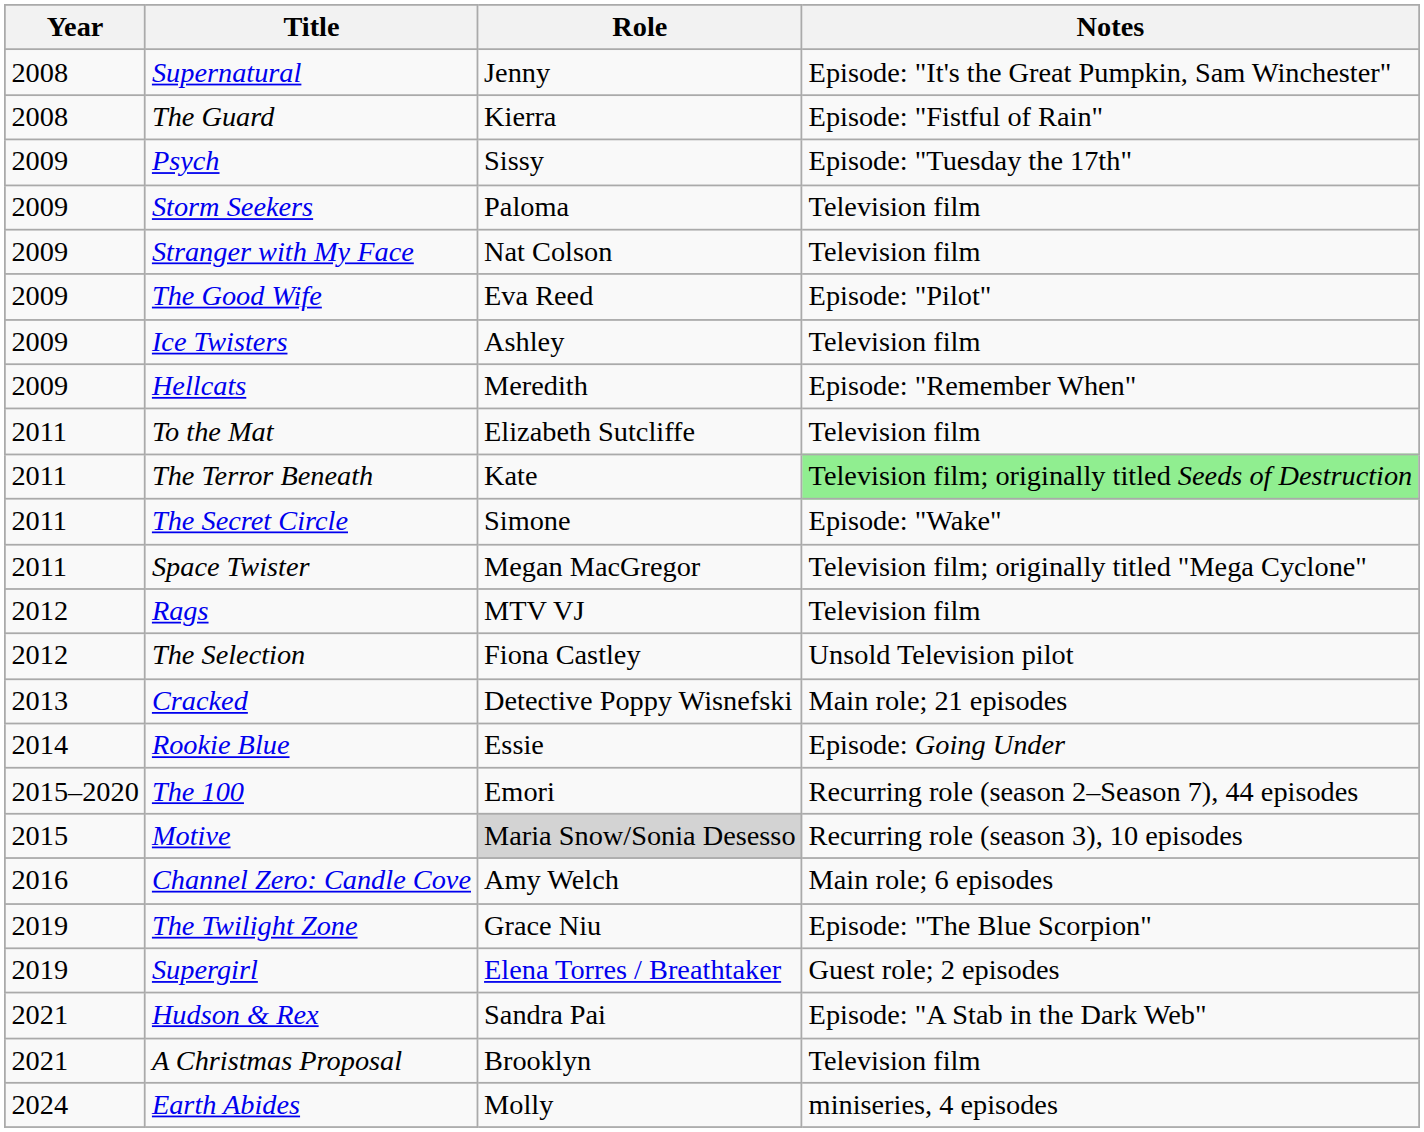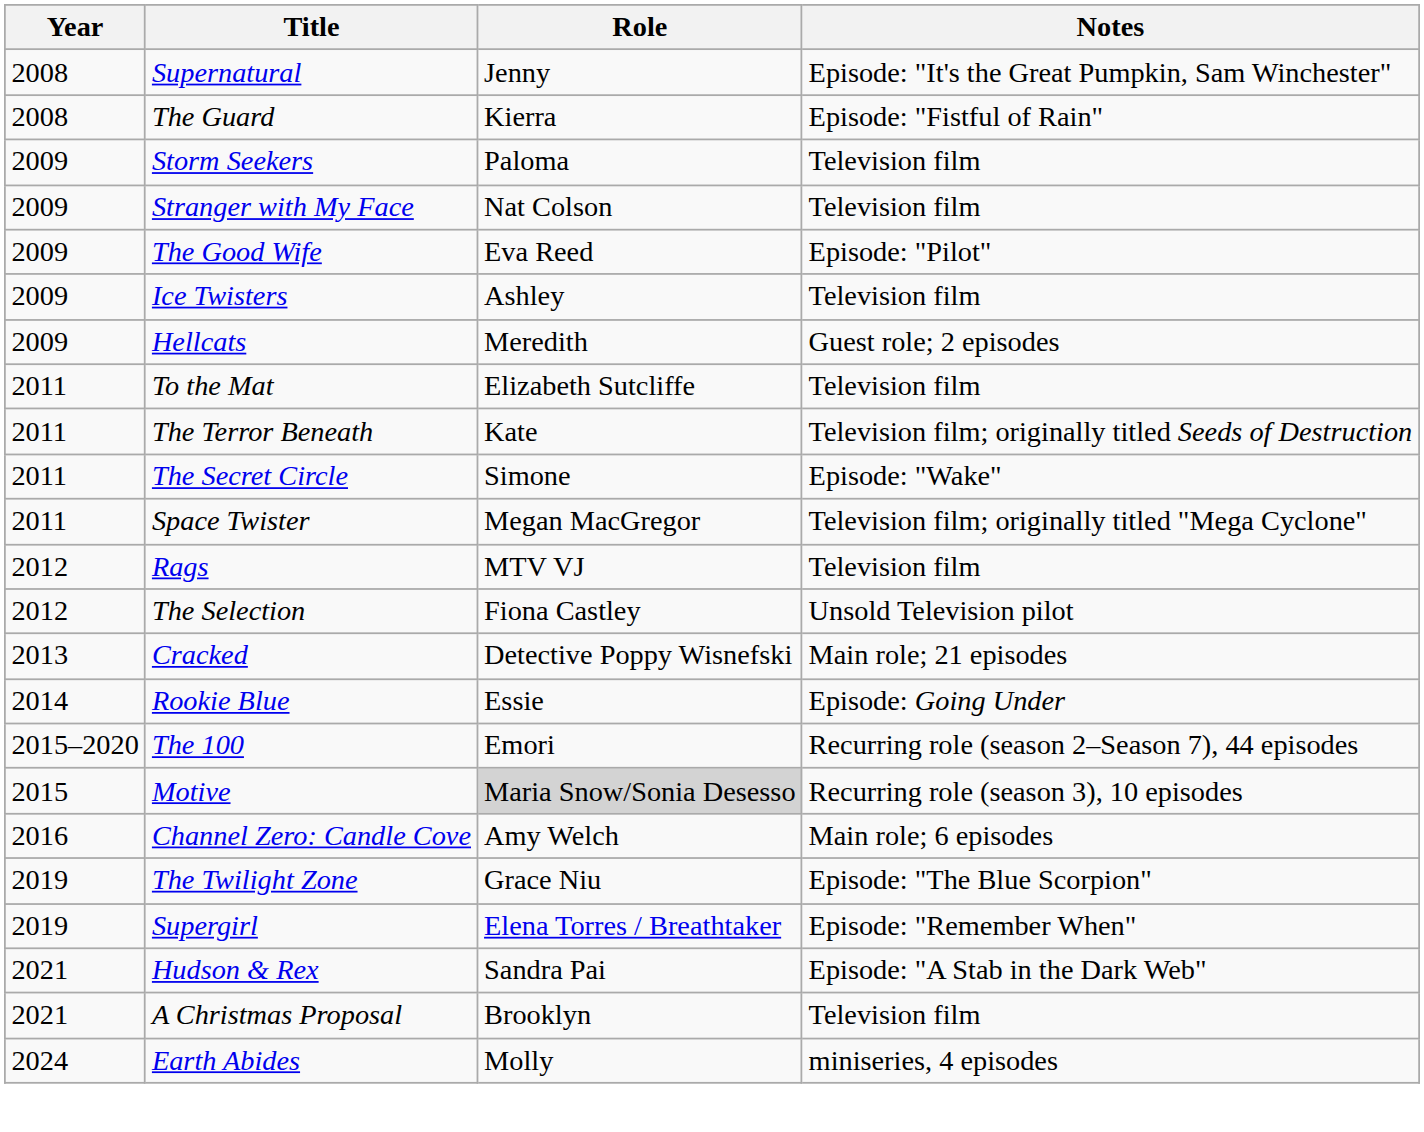 <table class="wikitable sortable">
 <tr>
 <th>Year</th>
 <th>Title</th>
 <th>Role</th>
 <th class="unsortable">Notes</th>
 </tr>
 <tr>
 <td>2008</td>
 <td><em><a href='#'>Supernatural</a></em></td>
 <td>Jenny</td>
 <td>Episode: "It's the Great Pumpkin, Sam Winchester"</td>
 </tr>
 <tr>
 <td>2008</td>
 <td data-sort-value="Guard, The"><em>The Guard</em></td>
 <td>Kierra</td>
 <td>Episode: "Fistful of Rain"</td>
-</tr>
-<tr>
-<td>2009</td>
-<td><em><a href='#'>Psych</a></em></td>
-<td>Sissy</td>
-<td>Episode: "Tuesday the 17th"</td>
 </tr>
 <tr>
 <td>2009</td>
 <td><em><a href='#'>Storm Seekers</a></em></td>
 <td>Paloma</td>
 <td>Television film</td>
 </tr>
 <tr>
 <td>2009</td>
 <td><em><a href='#'>Stranger with My Face</a></em></td>
 <td>Nat Colson</td>
 <td>Television film</td>
 </tr>
 <tr>
 <td>2009</td>
 <td data-sort-value="Good Wife, The"><em><a href='#'>The Good Wife</a></em></td>
 <td>Eva Reed</td>
 <td>Episode: "Pilot"</td>
 </tr>
 <tr>
 <td>2009</td>
 <td><em><a href='#'>Ice Twisters</a></em></td>
 <td>Ashley</td>
 <td>Television film</td>
 </tr>
 <tr>
 <td>2009</td>
 <td><em><a href='#'>Hellcats</a></em></td>
 <td>Meredith</td>
-<td>Episode: "Remember When"</td>
+<td>Guest role; 2 episodes</td>
 </tr>
 <tr>
 <td>2011</td>
 <td><em>To the Mat</em></td>
 <td>Elizabeth Sutcliffe</td>
 <td>Television film</td>
 </tr>
 <tr>
 <td>2011</td>
 <td data-sort-value="Terror Beneath, The"><em>The Terror Beneath</em></td>
 <td>Kate</td>
-<td style="background: lightgreen;">Television film; originally titled <em>Seeds of Destruction</em></td>
+<td>Television film; originally titled <em>Seeds of Destruction</em></td>
 </tr>
 <tr>
 <td>2011</td>
 <td data-sort-value="Secret Circle, The"><em><a href='#'>The Secret Circle</a></em></td>
 <td>Simone</td>
 <td>Episode: "Wake"</td>
 </tr>
 <tr>
 <td>2011</td>
 <td><em>Space Twister</em></td>
 <td>Megan MacGregor</td>
 <td>Television film; originally titled "Mega Cyclone"</td>
 </tr>
 <tr>
 <td>2012</td>
 <td><em><a href='#'>Rags</a></em></td>
 <td>MTV VJ</td>
 <td>Television film</td>
 </tr>
 <tr>
 <td>2012</td>
 <td data-sort-value="Selection, The"><em>The Selection</em></td>
 <td>Fiona Castley</td>
 <td>Unsold Television pilot</td>
 </tr>
 <tr>
 <td>2013</td>
 <td><em><a href='#'>Cracked</a></em></td>
 <td>Detective Poppy Wisnefski</td>
 <td>Main role; 21 episodes</td>
 </tr>
 <tr>
 <td>2014</td>
 <td><em><a href='#'>Rookie Blue</a></em></td>
 <td>Essie</td>
 <td>Episode: <em>Going Under</em></td>
 </tr>
 <tr>
 <td>2015–2020</td>
 <td data-sort-value="100, The"><em><a href='#'>The 100</a></em></td>
 <td>Emori</td>
 <td>Recurring role (season 2–Season 7), 44 episodes</td>
 </tr>
 <tr>
 <td>2015</td>
 <td><em><a href='#'>Motive</a></em></td>
 <td style="background: lightgrey;">Maria Snow/Sonia Desesso</td>
 <td>Recurring role (season 3), 10 episodes</td>
 </tr>
 <tr>
 <td>2016</td>
 <td><em><a href='#'>Channel Zero: Candle Cove</a></em></td>
 <td>Amy Welch</td>
 <td>Main role; 6 episodes</td>
 </tr>
 <tr>
 <td>2019</td>
 <td data-sort-value="Twilight Zone, The"><em><a href='#'>The Twilight Zone</a></em></td>
 <td>Grace Niu</td>
 <td>Episode: "The Blue Scorpion"</td>
 </tr>
 <tr>
 <td>2019</td>
 <td><em><a href='#'>Supergirl</a></em></td>
 <td><a href='#'>Elena Torres / Breathtaker</a></td>
-<td>Guest role; 2 episodes</td>
+<td>Episode: "Remember When"</td>
 </tr>
 <tr>
 <td>2021</td>
 <td><em><a href='#'>Hudson & Rex</a></em></td>
 <td>Sandra Pai</td>
 <td>Episode: "A Stab in the Dark Web"</td>
 </tr>
 <tr>
 <td>2021</td>
 <td><em>A Christmas Proposal</em></td>
 <td>Brooklyn</td>
 <td>Television film</td>
 </tr>
 <tr>
 <td>2024</td>
 <td><em><a href='#'>Earth Abides</a></em></td>
 <td>Molly</td>
 <td>miniseries, 4 episodes</td>
 </tr>
 </table>
